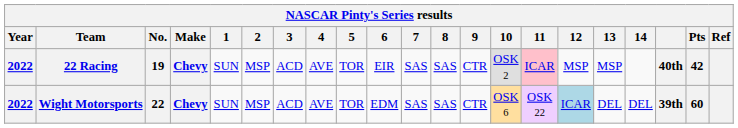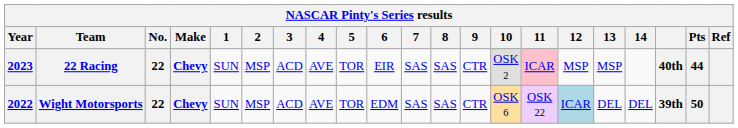 <table class="wikitable" style="text-align:center; font-size:75%">
 <tr>
 <th colspan=22><a href='#'>NASCAR Pinty's Series</a> results</th>
 </tr>
 <tr>
 <th>Year</th>
 <th>Team</th>
 <th>No.</th>
 <th>Make</th>
 <th>1</th>
 <th>2</th>
 <th>3</th>
 <th>4</th>
 <th>5</th>
 <th>6</th>
 <th>7</th>
 <th>8</th>
 <th>9</th>
 <th>10</th>
 <th>11</th>
 <th>12</th>
 <th>13</th>
 <th>14</th>
 <th></th>
 <th>Pts</th>
 <th>Ref</th>
 </tr>
 <tr>
-<th><a href='#'>2022</a></th>
+<th><a href='#'>2023</a></th>
 <th><a href='#'>22 Racing</a></th>
-<th>19</th>
+<th>22</th>
 <th><a href='#'>Chevy</a></th>
 <td><a href='#'>SUN</a></td>
 <td><a href='#'>MSP</a></td>
 <td><a href='#'>ACD</a></td>
 <td><a href='#'>AVE</a></td>
 <td><a href='#'>TOR</a></td>
 <td><a href='#'>EIR</a></td>
 <td><a href='#'>SAS</a></td>
 <td><a href='#'>SAS</a></td>
 <td><a href='#'>CTR</a></td>
 <td style="background:#DFDFDF;"><a href='#'>OSK</a><br><small>2</small></td>
 <td style="background: pink;"><a href='#'>ICAR</a></td>
 <td><a href='#'>MSP</a></td>
 <td><a href='#'>MSP</a></td>
 <td></td>
 <th>40th</th>
-<th>42</th>
+<th>44</th>
 <th></th>
 </tr>
 <tr>
 <th><a href='#'>2022</a></th>
 <th><a href='#'>Wight Motorsports</a></th>
 <th>22</th>
 <th><a href='#'>Chevy</a></th>
 <td><a href='#'>SUN</a></td>
 <td><a href='#'>MSP</a></td>
 <td><a href='#'>ACD</a></td>
 <td><a href='#'>AVE</a></td>
 <td><a href='#'>TOR</a></td>
 <td><a href='#'>EDM</a></td>
 <td><a href='#'>SAS</a></td>
 <td><a href='#'>SAS</a></td>
 <td><a href='#'>CTR</a></td>
 <td style="background:#FFDF9F;"><a href='#'>OSK</a><br><small>6</small></td>
 <td style="background:#EFCFFF;"><a href='#'>OSK</a><br><small>22</small></td>
 <td style="background: lightblue;"><a href='#'>ICAR</a></td>
 <td><a href='#'>DEL</a></td>
 <td><a href='#'>DEL</a></td>
 <th>39th</th>
-<th>60</th>
+<th>50</th>
 <th></th>
 </tr>
 </table>
